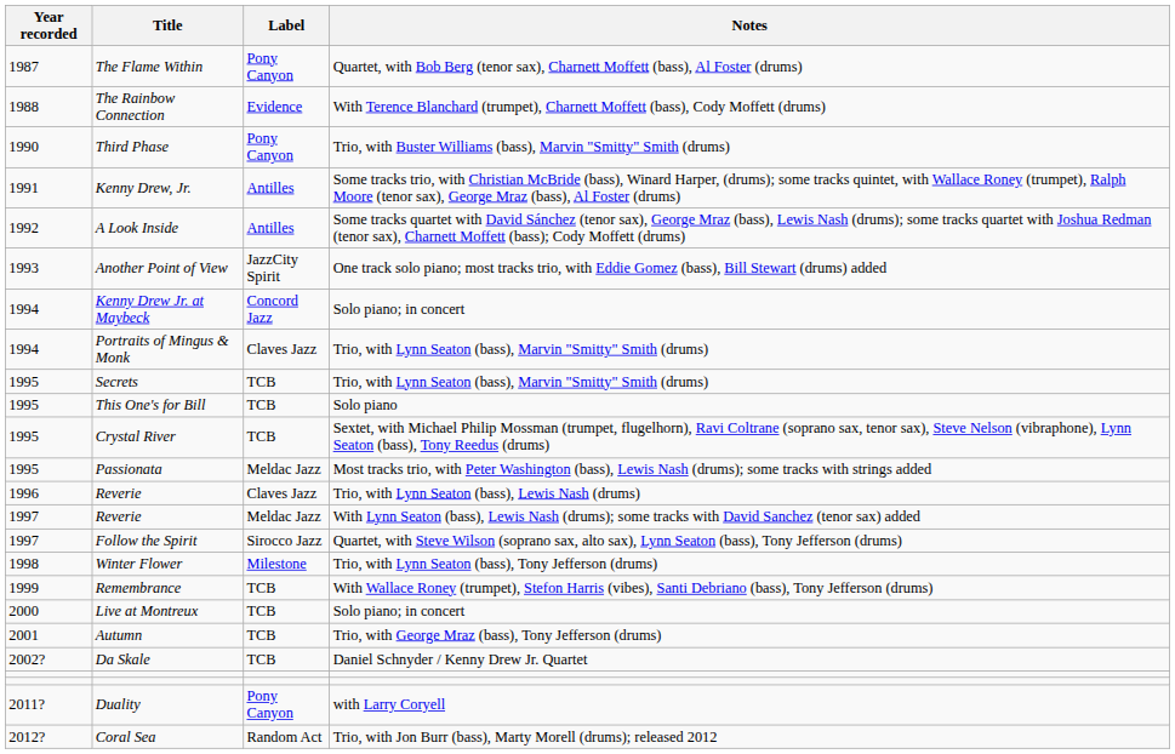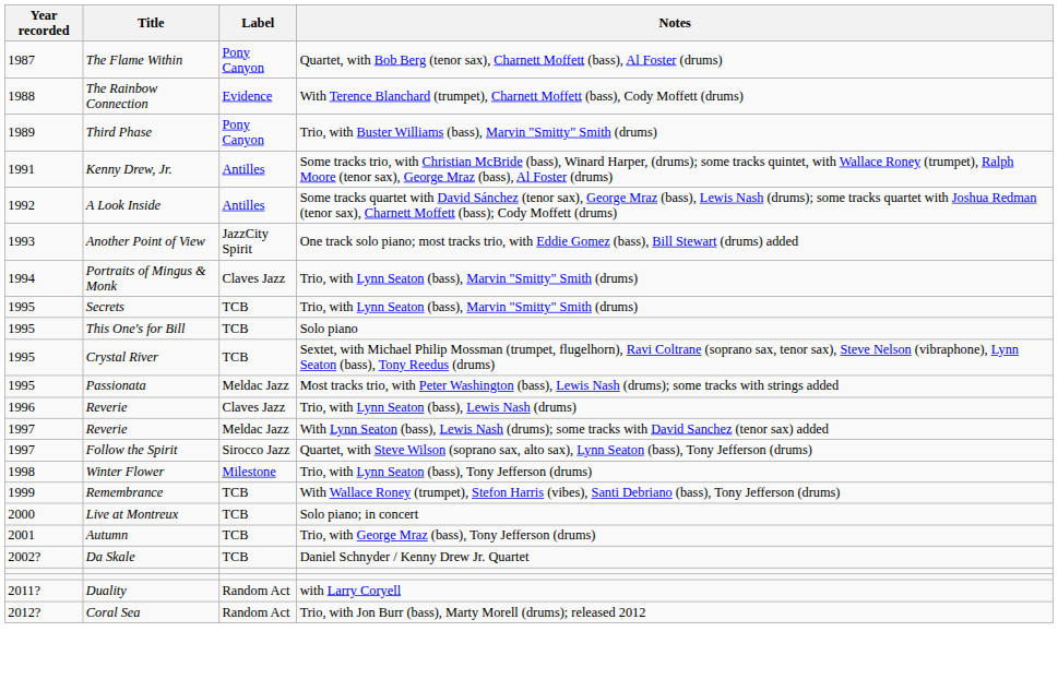 <table class="wikitable sortable">
 <tr>
 <th>Year recorded</th>
 <th>Title</th>
 <th>Label</th>
 <th>Notes</th>
 </tr>
 <tr>
 <td>1987</td>
 <td><em>The Flame Within</em></td>
 <td><a href='#'>Pony Canyon</a></td>
 <td>Quartet, with <a href='#'>Bob Berg</a> (tenor sax), <a href='#'>Charnett Moffett</a> (bass), <a href='#'>Al Foster</a> (drums)</td>
 </tr>
 <tr>
 <td>1988</td>
 <td><em>The Rainbow Connection</em></td>
 <td><a href='#'>Evidence</a></td>
 <td>With <a href='#'>Terence Blanchard</a> (trumpet), <a href='#'>Charnett Moffett</a> (bass), Cody Moffett (drums)</td>
 </tr>
 <tr>
-<td>1990</td>
+<td>1989</td>
 <td><em>Third Phase</em></td>
 <td><a href='#'>Pony Canyon</a></td>
 <td>Trio, with <a href='#'>Buster Williams</a> (bass), <a href='#'>Marvin "Smitty" Smith</a> (drums)</td>
 </tr>
 <tr>
 <td>1991</td>
 <td><em>Kenny Drew, Jr.</em></td>
 <td><a href='#'>Antilles</a></td>
 <td>Some tracks trio, with <a href='#'>Christian McBride</a> (bass), Winard Harper, (drums); some tracks quintet, with <a href='#'>Wallace Roney</a> (trumpet), <a href='#'>Ralph Moore</a> (tenor sax), <a href='#'>George Mraz</a> (bass), <a href='#'>Al Foster</a> (drums)</td>
 </tr>
 <tr>
 <td>1992</td>
 <td><em>A Look Inside</em></td>
 <td><a href='#'>Antilles</a></td>
 <td>Some tracks quartet with <a href='#'>David Sánchez</a> (tenor sax), <a href='#'>George Mraz</a> (bass), <a href='#'>Lewis Nash</a> (drums); some tracks quartet with <a href='#'>Joshua Redman</a> (tenor sax), <a href='#'>Charnett Moffett</a> (bass); Cody Moffett (drums)</td>
 </tr>
 <tr>
 <td>1993</td>
 <td><em>Another Point of View</em></td>
 <td>JazzCity Spirit</td>
 <td>One track solo piano; most tracks trio, with <a href='#'>Eddie Gomez</a> (bass), <a href='#'>Bill Stewart</a> (drums) added</td>
-</tr>
-<tr>
-<td>1994</td>
-<td><em><a href='#'>Kenny Drew Jr. at Maybeck</a></em></td>
-<td><a href='#'>Concord Jazz</a></td>
-<td>Solo piano; in concert</td>
 </tr>
 <tr>
 <td>1994</td>
 <td><em>Portraits of Mingus & Monk</em></td>
 <td>Claves Jazz</td>
 <td>Trio, with <a href='#'>Lynn Seaton</a> (bass), <a href='#'>Marvin "Smitty" Smith</a> (drums)</td>
 </tr>
 <tr>
 <td>1995</td>
 <td><em>Secrets</em></td>
 <td>TCB</td>
 <td>Trio, with <a href='#'>Lynn Seaton</a> (bass), <a href='#'>Marvin "Smitty" Smith</a> (drums)</td>
 </tr>
 <tr>
 <td>1995</td>
 <td><em>This One's for Bill</em></td>
 <td>TCB</td>
 <td>Solo piano</td>
 </tr>
 <tr>
 <td>1995</td>
 <td><em>Crystal River</em></td>
 <td>TCB</td>
 <td>Sextet, with Michael Philip Mossman (trumpet, flugelhorn), <a href='#'>Ravi Coltrane</a> (soprano sax, tenor sax), <a href='#'>Steve Nelson</a> (vibraphone), <a href='#'>Lynn Seaton</a> (bass), <a href='#'>Tony Reedus</a> (drums)</td>
 </tr>
 <tr>
 <td>1995</td>
 <td><em>Passionata</em></td>
 <td>Meldac Jazz</td>
 <td>Most tracks trio, with <a href='#'>Peter Washington</a> (bass), <a href='#'>Lewis Nash</a> (drums); some tracks with strings added</td>
 </tr>
 <tr>
 <td>1996</td>
 <td><em>Reverie</em></td>
 <td>Claves Jazz</td>
 <td>Trio, with <a href='#'>Lynn Seaton</a> (bass), <a href='#'>Lewis Nash</a> (drums)</td>
 </tr>
 <tr>
 <td>1997</td>
 <td><em>Reverie</em></td>
 <td>Meldac Jazz</td>
 <td>With <a href='#'>Lynn Seaton</a> (bass), <a href='#'>Lewis Nash</a> (drums); some tracks with <a href='#'>David Sanchez</a> (tenor sax) added</td>
 </tr>
 <tr>
 <td>1997</td>
 <td><em>Follow the Spirit</em></td>
 <td>Sirocco Jazz</td>
 <td>Quartet, with <a href='#'>Steve Wilson</a> (soprano sax, alto sax), <a href='#'>Lynn Seaton</a> (bass), Tony Jefferson (drums)</td>
 </tr>
 <tr>
 <td>1998</td>
 <td><em>Winter Flower</em></td>
 <td><a href='#'>Milestone</a></td>
 <td>Trio, with <a href='#'>Lynn Seaton</a> (bass), Tony Jefferson (drums)</td>
 </tr>
 <tr>
 <td>1999</td>
 <td><em>Remembrance</em></td>
 <td>TCB</td>
 <td>With <a href='#'>Wallace Roney</a> (trumpet), <a href='#'>Stefon Harris</a> (vibes), <a href='#'>Santi Debriano</a> (bass), Tony Jefferson (drums)</td>
 </tr>
 <tr>
 <td>2000</td>
 <td><em>Live at Montreux</em></td>
 <td>TCB</td>
 <td>Solo piano; in concert</td>
 </tr>
 <tr>
 <td>2001</td>
 <td><em>Autumn</em></td>
 <td>TCB</td>
 <td>Trio, with <a href='#'>George Mraz</a> (bass), Tony Jefferson (drums)</td>
 </tr>
 <tr>
 <td>2002?</td>
 <td><em>Da Skale</em></td>
 <td>TCB</td>
 <td>Daniel Schnyder / Kenny Drew Jr. Quartet</td>
 </tr>
 <tr>
 <td></td>
 <td></td>
 <td></td>
 <td></td>
 </tr>
 <tr>
 <td></td>
 <td></td>
 <td></td>
 <td></td>
 </tr>
 <tr>
 <td>2011?</td>
 <td><em>Duality</em></td>
-<td><a href='#'>Pony Canyon</a></td>
+<td>Random Act</td>
 <td>with <a href='#'>Larry Coryell</a></td>
 </tr>
 <tr>
 <td>2012?</td>
 <td><em>Coral Sea</em></td>
 <td>Random Act</td>
 <td>Trio, with Jon Burr (bass), Marty Morell (drums); released 2012</td>
 </tr>
 </table>
